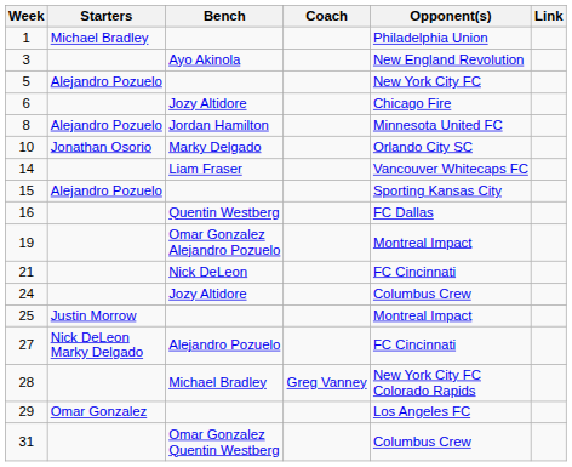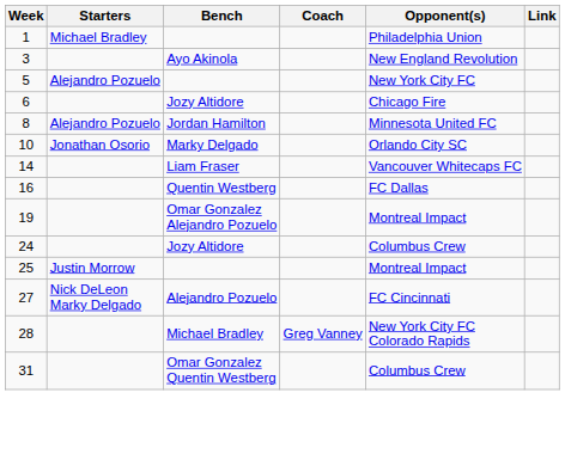 <table class=wikitable>
 <tr>
 <th>Week</th>
 <th>Starters</th>
 <th>Bench</th>
 <th>Coach</th>
 <th>Opponent(s)</th>
 <th>Link</th>
 </tr>
 <tr>
 <td align=center>1</td>
 <td> <a href='#'>Michael Bradley</a></td>
 <td></td>
 <td></td>
 <td><a href='#'>Philadelphia Union</a></td>
 <td></td>
 </tr>
 <tr>
 <td align=center>3</td>
 <td></td>
 <td> <a href='#'>Ayo Akinola</a></td>
 <td></td>
 <td><a href='#'>New England Revolution</a></td>
 <td></td>
 </tr>
 <tr>
 <td align=center>5</td>
 <td> <a href='#'>Alejandro Pozuelo</a></td>
 <td></td>
 <td></td>
 <td><a href='#'>New York City FC</a></td>
 <td></td>
 </tr>
 <tr>
 <td align=center>6</td>
 <td></td>
 <td> <a href='#'>Jozy Altidore</a></td>
 <td></td>
 <td><a href='#'>Chicago Fire</a></td>
 <td></td>
 </tr>
 <tr>
 <td align=center>8</td>
 <td> <a href='#'>Alejandro Pozuelo</a></td>
 <td> <a href='#'>Jordan Hamilton</a></td>
 <td></td>
 <td><a href='#'>Minnesota United FC</a></td>
 <td></td>
 </tr>
 <tr>
 <td align=center>10</td>
 <td> <a href='#'>Jonathan Osorio</a></td>
 <td> <a href='#'>Marky Delgado</a></td>
 <td></td>
 <td><a href='#'>Orlando City SC</a></td>
 <td></td>
 </tr>
 <tr>
 <td align=center>14</td>
 <td></td>
 <td> <a href='#'>Liam Fraser</a></td>
 <td></td>
 <td><a href='#'>Vancouver Whitecaps FC</a></td>
 <td></td>
 </tr>
 <tr>
-<td align=center>15</td>
-<td> <a href='#'>Alejandro Pozuelo</a></td>
-<td></td>
-<td></td>
-<td><a href='#'>Sporting Kansas City</a></td>
-<td></td>
-</tr>
-<tr>
 <td align=center>16</td>
 <td></td>
 <td> <a href='#'>Quentin Westberg</a></td>
 <td></td>
 <td><a href='#'>FC Dallas</a></td>
 <td></td>
 </tr>
 <tr>
 <td align=center>19</td>
 <td></td>
 <td> <a href='#'>Omar Gonzalez</a><br> <a href='#'>Alejandro Pozuelo</a></td>
 <td></td>
 <td><a href='#'>Montreal Impact</a></td>
-<td></td>
-</tr>
-<tr>
-<td align=center>21</td>
-<td></td>
-<td> <a href='#'>Nick DeLeon</a></td>
-<td></td>
-<td><a href='#'>FC Cincinnati</a></td>
 <td></td>
 </tr>
 <tr>
 <td align=center>24</td>
 <td></td>
 <td> <a href='#'>Jozy Altidore</a></td>
 <td></td>
 <td><a href='#'>Columbus Crew</a></td>
 <td></td>
 </tr>
 <tr>
 <td align=center>25</td>
 <td> <a href='#'>Justin Morrow</a></td>
 <td></td>
 <td></td>
 <td><a href='#'>Montreal Impact</a></td>
 <td></td>
 </tr>
 <tr>
 <td align=center>27</td>
 <td> <a href='#'>Nick DeLeon</a><br> <a href='#'>Marky Delgado</a></td>
 <td> <a href='#'>Alejandro Pozuelo</a></td>
 <td></td>
 <td><a href='#'>FC Cincinnati</a></td>
 <td></td>
 </tr>
 <tr>
 <td align=center>28</td>
 <td></td>
 <td> <a href='#'>Michael Bradley</a></td>
 <td> <a href='#'>Greg Vanney</a></td>
 <td><a href='#'>New York City FC</a><br><a href='#'>Colorado Rapids</a></td>
 <td></td>
 </tr>
 <tr>
-<td align=center>29</td>
-<td> <a href='#'>Omar Gonzalez</a></td>
-<td></td>
-<td></td>
-<td><a href='#'>Los Angeles FC</a></td>
-<td></td>
-</tr>
-<tr>
 <td align=center>31</td>
 <td></td>
 <td> <a href='#'>Omar Gonzalez</a><br> <a href='#'>Quentin Westberg</a></td>
 <td></td>
 <td><a href='#'>Columbus Crew</a></td>
 <td></td>
 </tr>
 </table>
